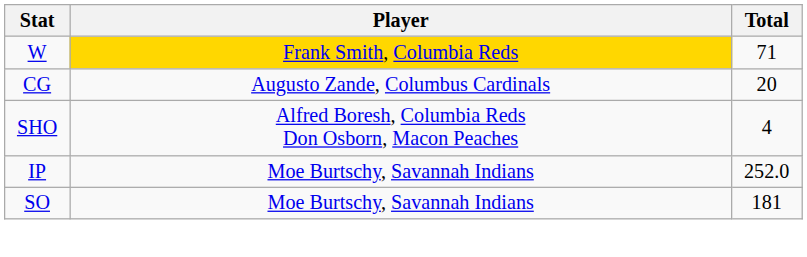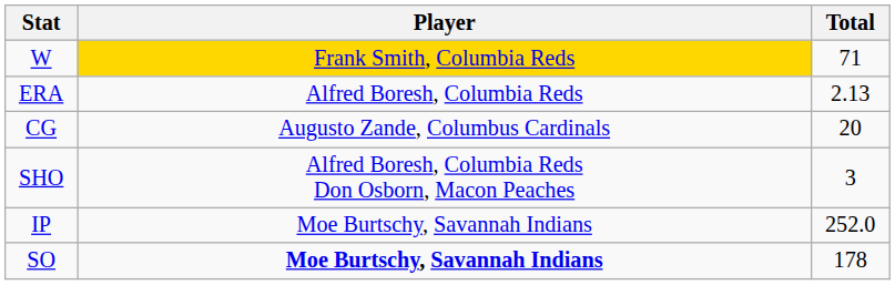 <table class="wikitable" width="40%" style="text-align:center;">
 <tr>
 <th width="5%">Stat</th>
 <th width="60%">Player</th>
 <th width="5%">Total</th>
 </tr>
 <tr>
 <td><a href='#'>W</a></td>
 <td style="background: gold;"><a href='#'>Frank Smith</a>, <a href='#'>Columbia Reds</a></td>
 <td>71</td>
 </tr>
 <tr>
+<td><a href='#'>ERA</a></td>
+<td><a href='#'>Alfred Boresh</a>, <a href='#'>Columbia Reds</a></td>
+<td>2.13</td>
+</tr>
+<tr>
 <td><a href='#'>CG</a></td>
 <td><a href='#'>Augusto Zande</a>, <a href='#'>Columbus Cardinals</a></td>
 <td>20</td>
 </tr>
 <tr>
 <td><a href='#'>SHO</a></td>
 <td><a href='#'>Alfred Boresh</a>, <a href='#'>Columbia Reds</a> <br> <a href='#'>Don Osborn</a>, <a href='#'>Macon Peaches</a></td>
-<td>4</td>
+<td>3</td>
 </tr>
 <tr>
 <td><a href='#'>IP</a></td>
 <td><a href='#'>Moe Burtschy</a>, <a href='#'>Savannah Indians</a></td>
 <td>252.0</td>
 </tr>
 <tr>
 <td><a href='#'>SO</a></td>
-<td><a href='#'>Moe Burtschy</a>, <a href='#'>Savannah Indians</a></td>
-<td>181</td>
+<td><strong><a href='#'>Moe Burtschy</a>, <a href='#'>Savannah Indians</a></strong></td>
+<td>178</td>
 </tr>
 </table>
